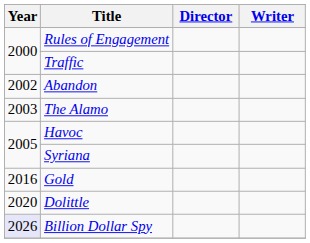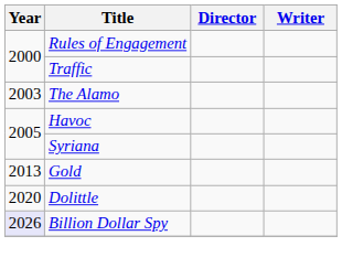 <table class="wikitable">
 <tr>
 <th>Year</th>
 <th>Title</th>
 <th width=65><a href='#'>Director</a></th>
 <th width=65><a href='#'>Writer</a></th>
 </tr>
 <tr>
 <td rowspan=2>2000</td>
 <td><em><a href='#'>Rules of Engagement</a></em></td>
 <td></td>
 <td></td>
 </tr>
 <tr>
 <td><em><a href='#'>Traffic</a></em></td>
-<td></td>
-<td></td>
-</tr>
-<tr>
-<td>2002</td>
-<td><em><a href='#'>Abandon</a></em></td>
 <td></td>
 <td></td>
 </tr>
 <tr>
 <td>2003</td>
 <td><em><a href='#'>The Alamo</a></em></td>
 <td></td>
 <td></td>
 </tr>
 <tr>
 <td rowspan=2>2005</td>
 <td><em><a href='#'>Havoc</a></em></td>
 <td></td>
 <td></td>
 </tr>
 <tr>
 <td><em><a href='#'>Syriana</a></em></td>
 <td></td>
 <td></td>
 </tr>
 <tr>
-<td>2016</td>
+<td>2013</td>
 <td><em><a href='#'>Gold</a></em></td>
 <td></td>
 <td></td>
 </tr>
 <tr>
 <td>2020</td>
 <td><em><a href='#'>Dolittle</a></em></td>
 <td></td>
 <td></td>
 </tr>
 <tr>
 <td style="background: lavender;">2026</td>
 <td><em><a href='#'>Billion Dollar Spy</a></em></td>
 <td></td>
 <td></td>
 </tr>
 <tr>
 </tr>
 </table>
